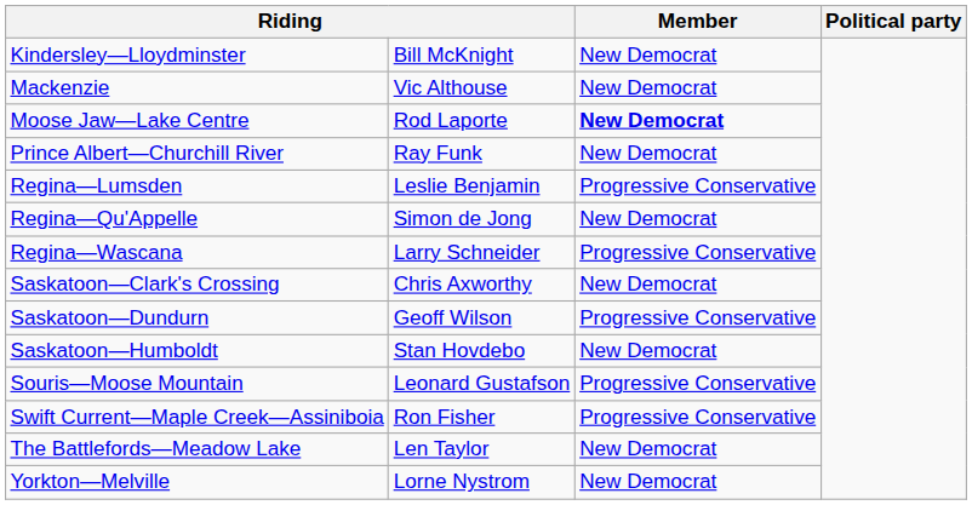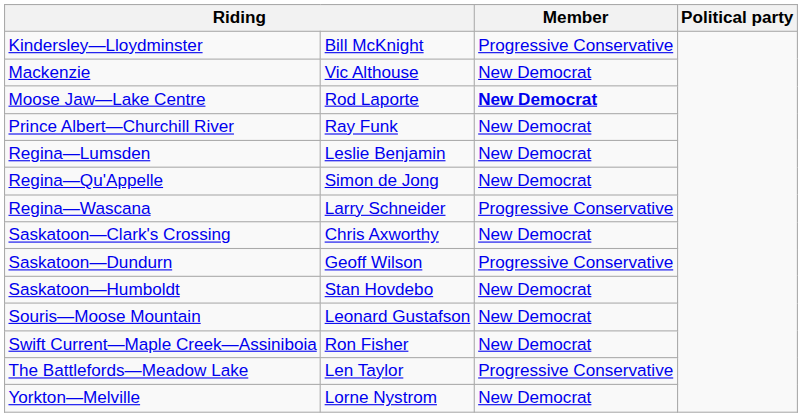 <table class=wikitable>
 <tr>
 <th colspan="2">Riding</th>
 <th>Member</th>
 <th>Political party</th>
 </tr>
 <tr>
 <td><a href='#'>Kindersley—Lloydminster</a></td>
 <td><a href='#'>Bill McKnight</a></td>
-<td><a href='#'>New Democrat</a></td>
+<td><a href='#'>Progressive Conservative</a></td>
 </tr>
 <tr>
 <td><a href='#'>Mackenzie</a></td>
 <td><a href='#'>Vic Althouse</a></td>
 <td><a href='#'>New Democrat</a></td>
 </tr>
 <tr>
 <td><a href='#'>Moose Jaw—Lake Centre</a></td>
 <td><a href='#'>Rod Laporte</a></td>
 <td><strong><a href='#'>New Democrat</a></strong></td>
 </tr>
 <tr>
 <td><a href='#'>Prince Albert—Churchill River</a></td>
 <td><a href='#'>Ray Funk</a></td>
 <td><a href='#'>New Democrat</a></td>
 </tr>
 <tr>
 <td><a href='#'>Regina—Lumsden</a></td>
 <td><a href='#'>Leslie Benjamin</a></td>
-<td><a href='#'>Progressive Conservative</a></td>
+<td><a href='#'>New Democrat</a></td>
 </tr>
 <tr>
 <td><a href='#'>Regina—Qu'Appelle</a></td>
 <td><a href='#'>Simon de Jong</a></td>
 <td><a href='#'>New Democrat</a></td>
 </tr>
 <tr>
 <td><a href='#'>Regina—Wascana</a></td>
 <td><a href='#'>Larry Schneider</a></td>
 <td><a href='#'>Progressive Conservative</a></td>
 </tr>
 <tr>
 <td><a href='#'>Saskatoon—Clark's Crossing</a></td>
 <td><a href='#'>Chris Axworthy</a></td>
 <td><a href='#'>New Democrat</a></td>
 </tr>
 <tr>
 <td><a href='#'>Saskatoon—Dundurn</a></td>
 <td><a href='#'>Geoff Wilson</a></td>
 <td><a href='#'>Progressive Conservative</a></td>
 </tr>
 <tr>
 <td><a href='#'>Saskatoon—Humboldt</a></td>
 <td><a href='#'>Stan Hovdebo</a></td>
 <td><a href='#'>New Democrat</a></td>
 </tr>
 <tr>
 <td><a href='#'>Souris—Moose Mountain</a></td>
 <td><a href='#'>Leonard Gustafson</a></td>
-<td><a href='#'>Progressive Conservative</a></td>
+<td><a href='#'>New Democrat</a></td>
 </tr>
 <tr>
 <td><a href='#'>Swift Current—Maple Creek—Assiniboia</a></td>
 <td><a href='#'>Ron Fisher</a></td>
-<td><a href='#'>Progressive Conservative</a></td>
+<td><a href='#'>New Democrat</a></td>
 </tr>
 <tr>
 <td><a href='#'>The Battlefords—Meadow Lake</a></td>
 <td><a href='#'>Len Taylor</a></td>
-<td><a href='#'>New Democrat</a></td>
+<td><a href='#'>Progressive Conservative</a></td>
 </tr>
 <tr>
 <td><a href='#'>Yorkton—Melville</a></td>
 <td><a href='#'>Lorne Nystrom</a></td>
 <td><a href='#'>New Democrat</a></td>
 </tr>
 </table>
